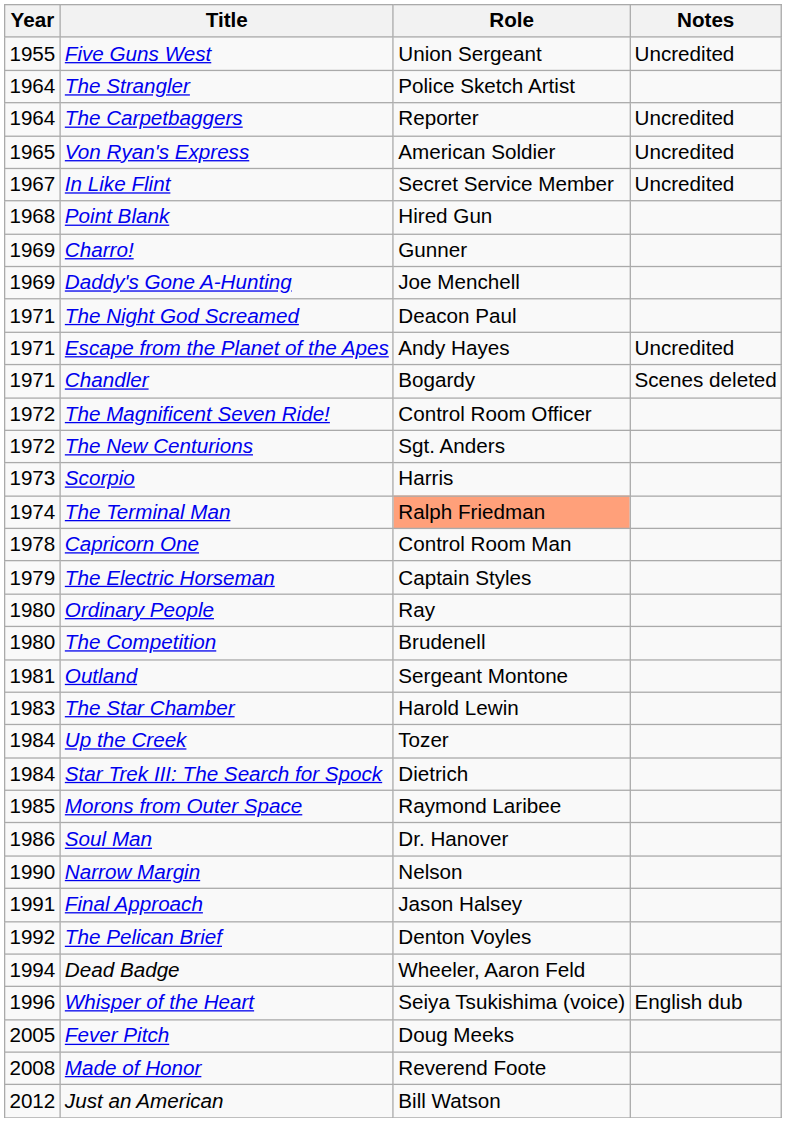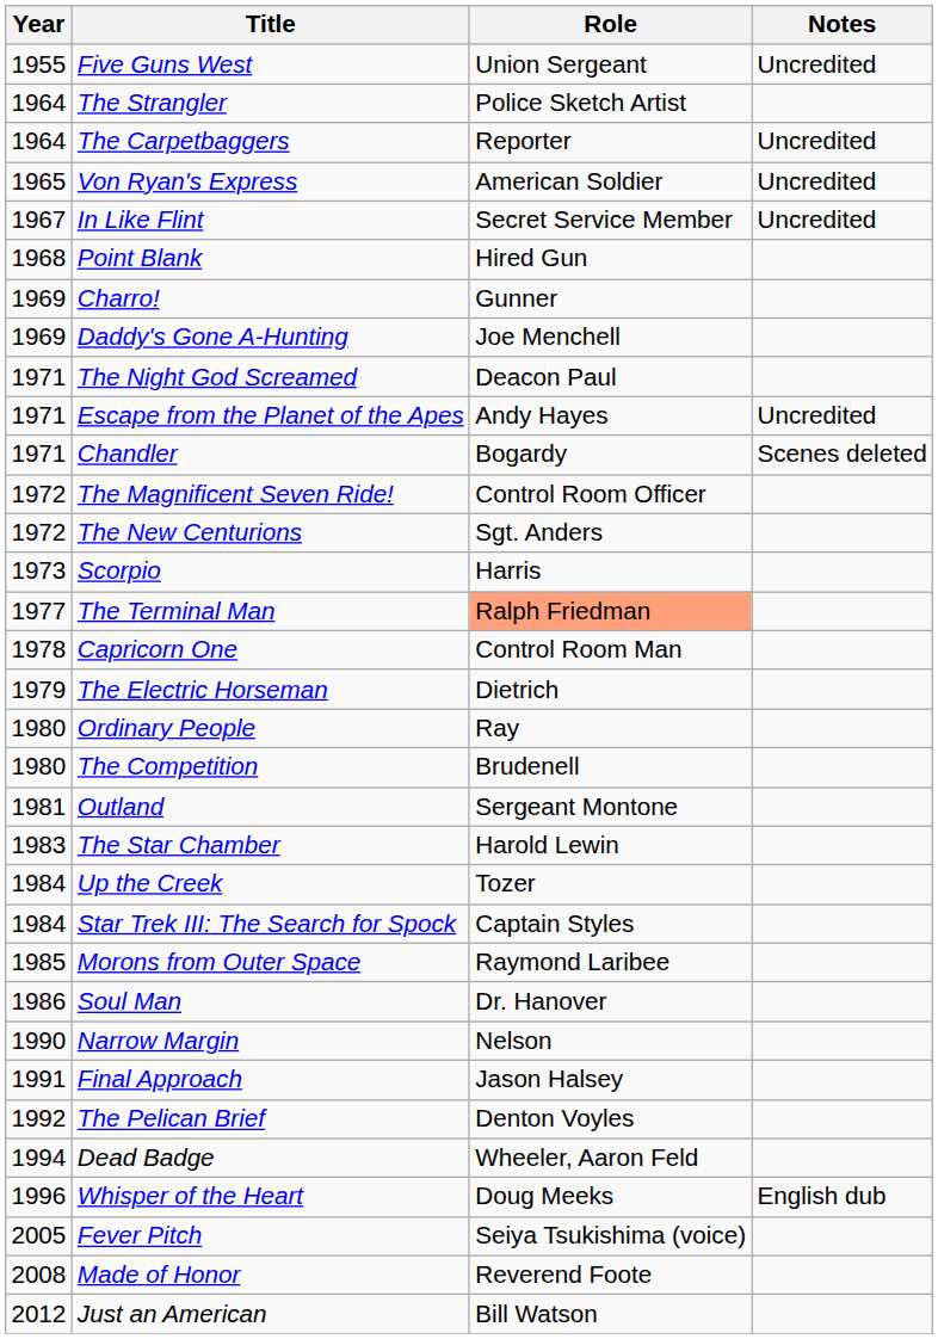 <table class="wikitable sortable">
 <tr>
 <th>Year</th>
 <th>Title</th>
 <th>Role</th>
 <th>Notes</th>
 </tr>
 <tr>
 <td>1955</td>
 <td><em><a href='#'>Five Guns West</a></em></td>
 <td>Union Sergeant</td>
 <td>Uncredited</td>
 </tr>
 <tr>
 <td>1964</td>
 <td data-sort-value="Strangler, The"><em><a href='#'>The Strangler</a></em></td>
 <td>Police Sketch Artist</td>
 <td></td>
 </tr>
 <tr>
 <td>1964</td>
 <td data-sort-value="Carpetbaggers, The"><em><a href='#'>The Carpetbaggers</a></em></td>
 <td>Reporter</td>
 <td>Uncredited</td>
 </tr>
 <tr>
 <td>1965</td>
 <td><em><a href='#'>Von Ryan's Express</a></em></td>
 <td>American Soldier</td>
 <td>Uncredited</td>
 </tr>
 <tr>
 <td>1967</td>
 <td><em><a href='#'>In Like Flint</a></em></td>
 <td>Secret Service Member</td>
 <td>Uncredited</td>
 </tr>
 <tr>
 <td>1968</td>
 <td><em><a href='#'>Point Blank</a></em></td>
 <td>Hired Gun</td>
 <td></td>
 </tr>
 <tr>
 <td>1969</td>
 <td><em><a href='#'>Charro!</a></em></td>
 <td>Gunner</td>
 <td></td>
 </tr>
 <tr>
 <td>1969</td>
 <td><em><a href='#'>Daddy's Gone A-Hunting</a></em></td>
 <td>Joe Menchell</td>
 <td></td>
 </tr>
 <tr>
 <td>1971</td>
 <td data-sort-value="Night God Screamed, The"><em><a href='#'>The Night God Screamed</a></em></td>
 <td>Deacon Paul</td>
 <td></td>
 </tr>
 <tr>
 <td>1971</td>
 <td><em><a href='#'>Escape from the Planet of the Apes</a></em></td>
 <td>Andy Hayes</td>
 <td>Uncredited</td>
 </tr>
 <tr>
 <td>1971</td>
 <td><em><a href='#'>Chandler</a></em></td>
 <td>Bogardy</td>
 <td>Scenes deleted</td>
 </tr>
 <tr>
 <td>1972</td>
 <td data-sort-value="Magnificent Seven Ride!, The"><em><a href='#'>The Magnificent Seven Ride!</a></em></td>
 <td>Control Room Officer</td>
 <td></td>
 </tr>
 <tr>
 <td>1972</td>
 <td data-sort-value="New Centurions, The"><em><a href='#'>The New Centurions</a></em></td>
 <td>Sgt. Anders</td>
 <td></td>
 </tr>
 <tr>
 <td>1973</td>
 <td><em><a href='#'>Scorpio</a></em></td>
 <td>Harris</td>
 <td></td>
 </tr>
 <tr>
-<td>1974</td>
+<td>1977</td>
 <td data-sort-value="Terminal Man, The"><em><a href='#'>The Terminal Man</a></em></td>
 <td style="background: lightsalmon;">Ralph Friedman</td>
 <td></td>
 </tr>
 <tr>
 <td>1978</td>
 <td><em><a href='#'>Capricorn One</a></em></td>
 <td>Control Room Man</td>
 <td></td>
 </tr>
 <tr>
 <td>1979</td>
 <td data-sort-value="Electric Horseman, The"><em><a href='#'>The Electric Horseman</a></em></td>
-<td>Captain Styles</td>
+<td>Dietrich</td>
 <td></td>
 </tr>
 <tr>
 <td>1980</td>
 <td><em><a href='#'>Ordinary People</a></em></td>
 <td>Ray</td>
 <td></td>
 </tr>
 <tr>
 <td>1980</td>
 <td data-sort-value="Competition, The"><em><a href='#'>The Competition</a></em></td>
 <td>Brudenell</td>
 <td></td>
 </tr>
 <tr>
 <td>1981</td>
 <td><em><a href='#'>Outland</a></em></td>
 <td>Sergeant Montone</td>
 <td></td>
 </tr>
 <tr>
 <td>1983</td>
 <td data-sort-value="Star Chamber, The"><em><a href='#'>The Star Chamber</a></em></td>
 <td>Harold Lewin</td>
 <td></td>
 </tr>
 <tr>
 <td>1984</td>
 <td><em><a href='#'>Up the Creek</a></em></td>
 <td>Tozer</td>
 <td></td>
 </tr>
 <tr>
 <td>1984</td>
 <td><em><a href='#'>Star Trek III: The Search for Spock</a></em></td>
-<td>Dietrich</td>
+<td>Captain Styles</td>
 <td></td>
 </tr>
 <tr>
 <td>1985</td>
 <td><em><a href='#'>Morons from Outer Space</a></em></td>
 <td>Raymond Laribee</td>
 <td></td>
 </tr>
 <tr>
 <td>1986</td>
 <td><em><a href='#'>Soul Man</a></em></td>
 <td>Dr. Hanover</td>
 <td></td>
 </tr>
 <tr>
 <td>1990</td>
 <td><em><a href='#'>Narrow Margin</a></em></td>
 <td>Nelson</td>
 <td></td>
 </tr>
 <tr>
 <td>1991</td>
 <td><em><a href='#'>Final Approach</a></em></td>
 <td>Jason Halsey</td>
 <td></td>
 </tr>
 <tr>
 <td>1992</td>
 <td data-sort-value="Pelican Brief, The"><em><a href='#'>The Pelican Brief</a></em></td>
 <td>Denton Voyles</td>
 <td></td>
 </tr>
 <tr>
 <td>1994</td>
 <td><em>Dead Badge</em></td>
 <td>Wheeler, Aaron Feld</td>
 <td></td>
 </tr>
 <tr>
 <td>1996</td>
 <td><em><a href='#'>Whisper of the Heart</a></em></td>
-<td>Seiya Tsukishima (voice)</td>
+<td>Doug Meeks</td>
 <td>English dub</td>
 </tr>
 <tr>
 <td>2005</td>
 <td><em><a href='#'>Fever Pitch</a></em></td>
-<td>Doug Meeks</td>
+<td>Seiya Tsukishima (voice)</td>
 <td></td>
 </tr>
 <tr>
 <td>2008</td>
 <td><em><a href='#'>Made of Honor</a></em></td>
 <td>Reverend Foote</td>
 <td></td>
 </tr>
 <tr>
 <td>2012</td>
 <td><em>Just an American</em></td>
 <td>Bill Watson</td>
 <td></td>
 </tr>
 </table>
